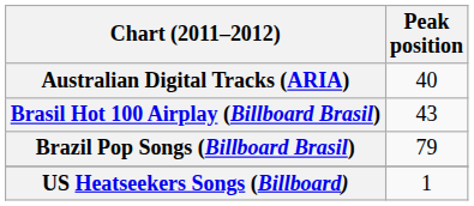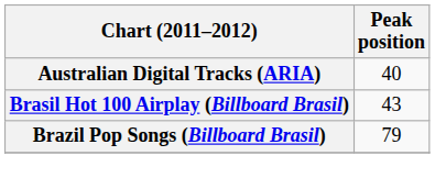 <table class="wikitable sortable plainrowheaders">
 <tr>
 <th scope="col">Chart (2011–2012)</th>
 <th scope="col">Peak<br>position</th>
 </tr>
 <tr>
 <th scope="row">Australian Digital Tracks (<a href='#'>ARIA</a>)</th>
 <td style="text-align:center;">40</td>
 </tr>
 <tr>
 <th scope="row"><a href='#'>Brasil Hot 100 Airplay</a> (<em><a href='#'>Billboard Brasil</a></em>)</th>
 <td style="text-align:center;">43</td>
 </tr>
 <tr>
 <th scope="row">Brazil Pop Songs (<em><a href='#'>Billboard Brasil</a></em>)</th>
 <td style="text-align:center;">79</td>
 </tr>
 <tr>
 </tr>
 <tr>
 </tr>
 <tr>
 </tr>
 <tr>
 </tr>
 <tr>
 </tr>
 <tr>
 </tr>
-<tr>
-<th scope="row">US <a href='#'>Heatseekers Songs</a> (<em><a href='#'>Billboard</a>)</em></th>
-<td style="text-align:center;">1</td>
-</tr>
 </table>
